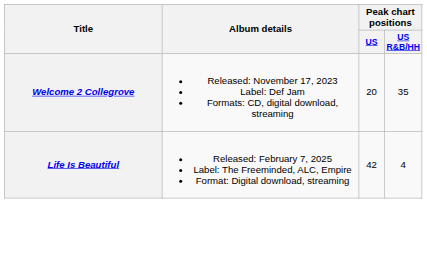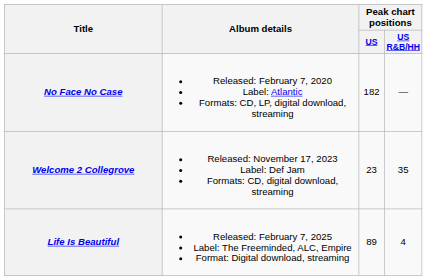 <table class="wikitable plainrowheaders" style="text-align:center;">
 <tr>
 <th scope="col" rowspan="2" style="width:16em;">Title</th>
 <th scope="col" rowspan="2" style="width:20em;">Album details</th>
 <th scope="col" colspan="2">Peak chart positions</th>
 </tr>
 <tr>
 <th scope="col" style="width:2.5em;font-size:90%;"><a href='#'>US</a><br></th>
 <th scope="col" style="width:2.9em;font-size:90%;"><a href='#'>US<br>R&B/HH</a><br></th>
 </tr>
 <tr>
+<th scope="row"><em><a href='#'>No Face No Case</a></em> </th>
+<td><br><ul><li>Released: February 7, 2020</li><li>Label: <a href='#'>Atlantic</a></li><li>Formats: CD, LP, digital download, streaming</li></ul></td>
+<td>182</td>
+<td>—</td>
+</tr>
+<tr>
 <th scope="row"><em><a href='#'>Welcome 2 Collegrove</a></em> </th>
 <td><br><ul><li>Released: November 17, 2023</li><li>Label: Def Jam</li><li>Formats: CD, digital download, streaming</li></ul></td>
-<td>20</td>
+<td>23</td>
 <td>35</td>
 </tr>
 <tr>
 <th scope="row"><em><a href='#'>Life Is Beautiful</a></em><br></th>
 <td><br><ul><li>Released: February 7, 2025</li><li>Label: The Freeminded, ALC, Empire</li><li>Format: Digital download, streaming</li></ul></td>
-<td>42</td>
+<td>89</td>
 <td>4</td>
 </tr>
 </table>
